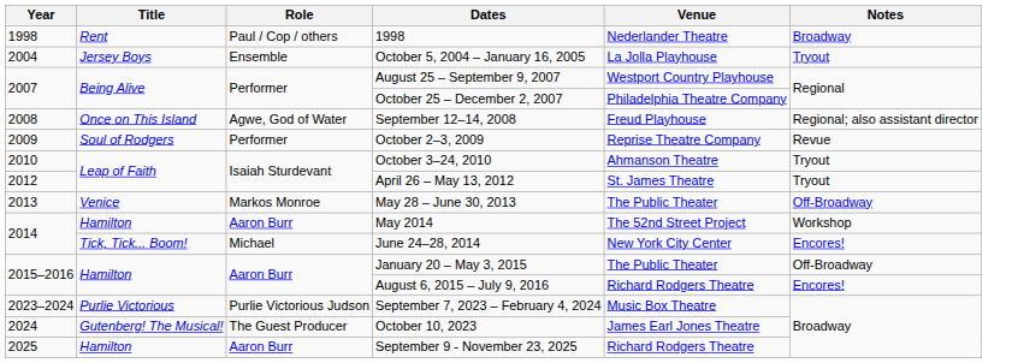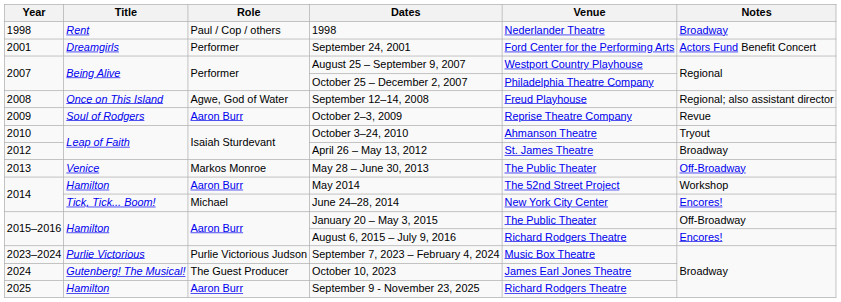 <table class="wikitable sortable">
 <tr>
 <th>Year</th>
 <th>Title</th>
 <th>Role</th>
 <th>Dates</th>
 <th>Venue</th>
 <th class="unsortable">Notes</th>
 </tr>
 <tr>
 <td>1998</td>
 <td><em><a href='#'>Rent</a></em></td>
 <td>Paul / Cop / others</td>
 <td>1998</td>
 <td><a href='#'>Nederlander Theatre</a></td>
 <td><a href='#'>Broadway</a></td>
 </tr>
 <tr>
-<td>2004</td>
-<td><em><a href='#'>Jersey Boys</a></em></td>
-<td>Ensemble</td>
-<td>October 5, 2004 – January 16, 2005</td>
-<td><a href='#'>La Jolla Playhouse</a></td>
-<td><a href='#'>Tryout</a></td>
+<td>2001</td>
+<td><em><a href='#'>Dreamgirls</a></em></td>
+<td>Performer</td>
+<td>September 24, 2001</td>
+<td><a href='#'>Ford Center for the Performing Arts</a></td>
+<td><a href='#'>Actors Fund</a> Benefit Concert</td>
 </tr>
 <tr>
 <td rowspan=2>2007</td>
 <td rowspan="2"><em><a href='#'>Being Alive</a></em></td>
 <td rowspan="2">Performer</td>
 <td>August 25 – September 9, 2007</td>
 <td><a href='#'>Westport Country Playhouse</a></td>
 <td rowspan=2>Regional</td>
 </tr>
 <tr>
 <td>October 25 – December 2, 2007</td>
 <td><a href='#'>Philadelphia Theatre Company</a></td>
 </tr>
 <tr>
 <td>2008</td>
 <td><em><a href='#'>Once on This Island</a></em></td>
 <td>Agwe, God of Water</td>
 <td>September 12–14, 2008</td>
 <td><a href='#'>Freud Playhouse</a></td>
 <td>Regional; also assistant director</td>
 </tr>
 <tr>
 <td>2009</td>
 <td><em><a href='#'>Soul of Rodgers</a></em></td>
-<td>Performer</td>
+<td><a href='#'>Aaron Burr</a></td>
 <td>October 2–3, 2009</td>
 <td><a href='#'>Reprise Theatre Company</a></td>
 <td>Revue</td>
 </tr>
 <tr>
 <td>2010</td>
 <td rowspan="2"><em><a href='#'>Leap of Faith</a></em></td>
 <td rowspan="2">Isaiah Sturdevant</td>
 <td>October 3–24, 2010</td>
 <td><a href='#'>Ahmanson Theatre</a></td>
 <td>Tryout</td>
 </tr>
 <tr>
 <td>2012</td>
 <td>April 26 – May 13, 2012</td>
 <td><a href='#'>St. James Theatre</a></td>
-<td>Tryout</td>
+<td>Broadway</td>
 </tr>
 <tr>
 <td>2013</td>
 <td><em><a href='#'>Venice</a></em></td>
 <td>Markos Monroe</td>
 <td>May 28 – June 30, 2013</td>
 <td><a href='#'>The Public Theater</a></td>
 <td><a href='#'>Off-Broadway</a></td>
 </tr>
 <tr>
 <td rowspan=2>2014</td>
 <td><em><a href='#'>Hamilton</a></em></td>
 <td><a href='#'>Aaron Burr</a></td>
 <td>May 2014</td>
 <td><a href='#'>The 52nd Street Project</a></td>
 <td>Workshop</td>
 </tr>
 <tr>
 <td><em><a href='#'>Tick, Tick... Boom!</a></em></td>
 <td>Michael</td>
 <td>June 24–28, 2014</td>
 <td><a href='#'>New York City Center</a></td>
 <td><a href='#'>Encores!</a></td>
 </tr>
 <tr>
 <td rowspan="2">2015–2016</td>
 <td rowspan="2"><em><a href='#'>Hamilton</a></em></td>
 <td rowspan="2"><a href='#'>Aaron Burr</a></td>
 <td>January 20 – May 3, 2015</td>
 <td><a href='#'>The Public Theater</a></td>
 <td>Off-Broadway</td>
 </tr>
 <tr>
 <td>August 6, 2015 – July 9, 2016</td>
 <td><a href='#'>Richard Rodgers Theatre</a></td>
 <td><a href='#'>Encores!</a></td>
 </tr>
 <tr>
 <td>2023–2024</td>
 <td><em><a href='#'>Purlie Victorious</a></em></td>
 <td>Purlie Victorious Judson</td>
 <td>September 7, 2023 – February 4, 2024</td>
 <td><a href='#'>Music Box Theatre</a></td>
 <td rowspan=3>Broadway</td>
 </tr>
 <tr>
 <td>2024</td>
 <td><em><a href='#'>Gutenberg! The Musical!</a></em></td>
 <td>The Guest Producer</td>
 <td>October 10, 2023</td>
 <td><a href='#'>James Earl Jones Theatre</a></td>
 </tr>
 <tr>
 <td>2025</td>
 <td><em><a href='#'>Hamilton</a></em></td>
 <td><a href='#'>Aaron Burr</a></td>
 <td>September 9 - November 23, 2025</td>
 <td><a href='#'>Richard Rodgers Theatre</a></td>
 </tr>
 </table>
